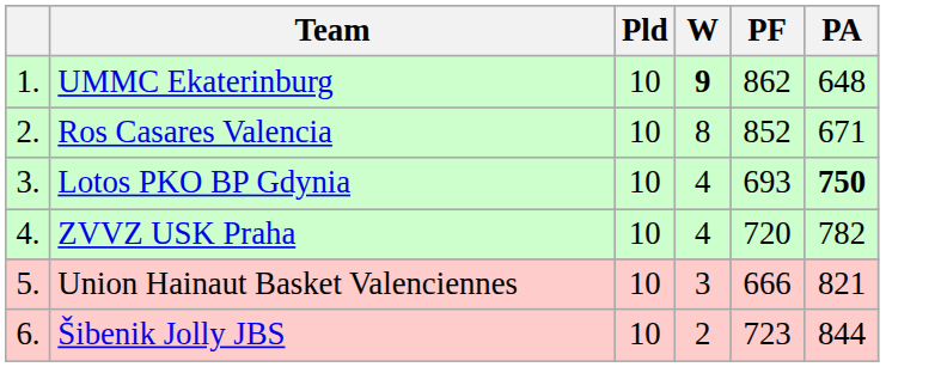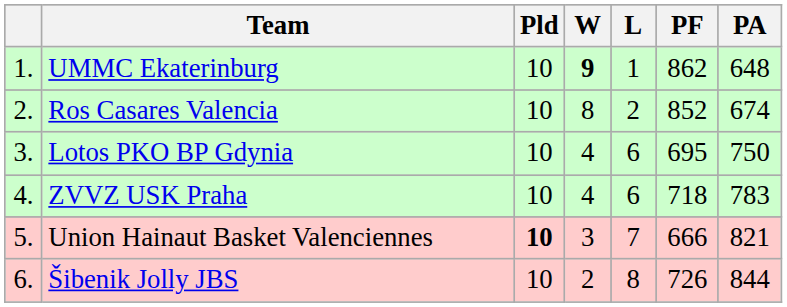 <table class=wikitable style="text-align:center">
 <tr>
 <th width=15></th>
 <th width=275>Team</th>
 <th width=20>Pld</th>
 <th width=20>W</th>
+<th width=20>L</th>
 <th width=30>PF</th>
 <th width=30>PA</th>
 </tr>
 <tr style="background: #ccffcc;">
 <td>1.</td>
 <td align=left> <a href='#'>UMMC Ekaterinburg</a></td>
 <td>10</td>
 <td><strong>9</strong></td>
+<td>1</td>
 <td>862</td>
 <td>648</td>
 </tr>
 <tr style="background: #ccffcc;">
 <td>2.</td>
 <td align=left> <a href='#'>Ros Casares Valencia</a></td>
 <td>10</td>
 <td>8</td>
+<td>2</td>
 <td>852</td>
-<td>671</td>
+<td>674</td>
 </tr>
 <tr style="background: #ccffcc;">
 <td>3.</td>
 <td align=left> <a href='#'>Lotos PKO BP Gdynia</a></td>
 <td>10</td>
 <td>4</td>
-<td>693</td>
-<td><strong>750</strong></td>
+<td>6</td>
+<td>695</td>
+<td>750</td>
 </tr>
 <tr style="background: #ccffcc;">
 <td>4.</td>
 <td align=left> <a href='#'>ZVVZ USK Praha</a></td>
 <td>10</td>
 <td>4</td>
-<td>720</td>
-<td>782</td>
+<td>6</td>
+<td>718</td>
+<td>783</td>
 </tr>
 <tr style="background: #ffcccc;">
 <td>5.</td>
 <td align=left> Union Hainaut Basket Valenciennes</td>
-<td>10</td>
+<td><strong>10</strong></td>
 <td>3</td>
+<td>7</td>
 <td>666</td>
 <td>821</td>
 </tr>
 <tr style="background: #ffcccc;">
 <td>6.</td>
 <td align=left> <a href='#'>Šibenik Jolly JBS</a></td>
 <td>10</td>
 <td>2</td>
-<td>723</td>
+<td>8</td>
+<td>726</td>
 <td>844</td>
 </tr>
 </table>
